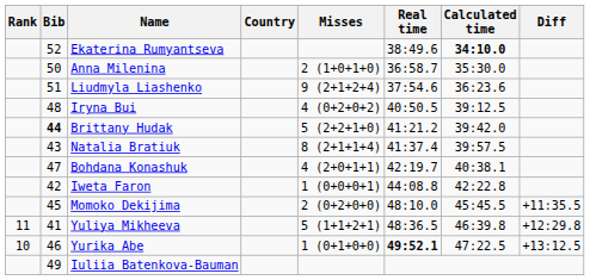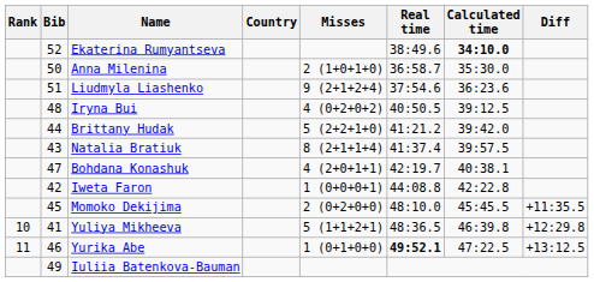 <table class="wikitable sortable" style="text-align:center">
 <tr>
 <th>Rank</th>
 <th>Bib</th>
 <th>Name</th>
 <th>Country</th>
 <th>Misses</th>
 <th>Real<br>time</th>
 <th>Calculated<br>time</th>
 <th>Diff</th>
 </tr>
 <tr>
 <td></td>
 <td>52</td>
 <td align="left"><a href='#'>Ekaterina Rumyantseva</a></td>
 <td align="left"></td>
 <td></td>
 <td>38:49.6</td>
 <td><strong>34:10.0</strong></td>
 <td></td>
 </tr>
 <tr>
 <td></td>
 <td>50</td>
 <td align="left"><a href='#'>Anna Milenina</a></td>
 <td align="left"></td>
 <td>2 (1+0+1+0)</td>
 <td>36:58.7</td>
 <td>35:30.0</td>
 <td></td>
 </tr>
 <tr>
 <td></td>
 <td>51</td>
 <td align="left"><a href='#'>Liudmyla Liashenko</a></td>
 <td align="left"></td>
 <td>9 (2+1+2+4)</td>
 <td>37:54.6</td>
 <td>36:23.6</td>
 <td></td>
 </tr>
 <tr>
 <td></td>
 <td>48</td>
 <td align="left"><a href='#'>Iryna Bui</a></td>
 <td align="left"></td>
 <td>4 (0+2+0+2)</td>
 <td>40:50.5</td>
 <td>39:12.5</td>
 <td></td>
 </tr>
 <tr>
 <td></td>
-<td><strong>44</strong></td>
+<td>44</td>
 <td align="left"><a href='#'>Brittany Hudak</a></td>
 <td align="left"></td>
 <td>5 (2+2+1+0)</td>
 <td>41:21.2</td>
 <td>39:42.0</td>
 <td></td>
 </tr>
 <tr>
 <td></td>
 <td>43</td>
 <td align="left"><a href='#'>Natalia Bratiuk</a></td>
 <td align="left"></td>
 <td>8 (2+1+1+4)</td>
 <td>41:37.4</td>
 <td>39:57.5</td>
 <td></td>
 </tr>
 <tr>
 <td></td>
 <td>47</td>
 <td align="left"><a href='#'>Bohdana Konashuk</a></td>
 <td align="left"></td>
 <td>4 (2+0+1+1)</td>
 <td>42:19.7</td>
 <td>40:38.1</td>
 <td></td>
 </tr>
 <tr>
 <td></td>
 <td>42</td>
 <td align="left"><a href='#'>Iweta Faron</a></td>
 <td align="left"></td>
 <td>1 (0+0+0+1)</td>
 <td>44:08.8</td>
 <td>42:22.8</td>
 <td></td>
 </tr>
 <tr>
 <td></td>
 <td>45</td>
 <td align="left"><a href='#'>Momoko Dekijima</a></td>
 <td align="left"></td>
 <td>2 (0+2+0+0)</td>
 <td>48:10.0</td>
 <td>45:45.5</td>
 <td>+11:35.5</td>
 </tr>
 <tr>
-<td>11</td>
+<td>10</td>
 <td>41</td>
 <td align="left"><a href='#'>Yuliya Mikheeva</a></td>
 <td align="left"></td>
 <td>5 (1+1+2+1)</td>
 <td>48:36.5</td>
 <td>46:39.8</td>
 <td>+12:29.8</td>
 </tr>
 <tr>
-<td>10</td>
+<td>11</td>
 <td>46</td>
 <td align="left"><a href='#'>Yurika Abe</a></td>
 <td align="left"></td>
 <td>1 (0+1+0+0)</td>
 <td><strong>49:52.1</strong></td>
 <td>47:22.5</td>
 <td>+13:12.5</td>
 </tr>
 <tr>
 <td></td>
 <td>49</td>
 <td align="left"><a href='#'>Iuliia Batenkova-Bauman</a></td>
 <td align="left"></td>
 <td></td>
 <td colspan="3"></td>
 </tr>
 </table>
